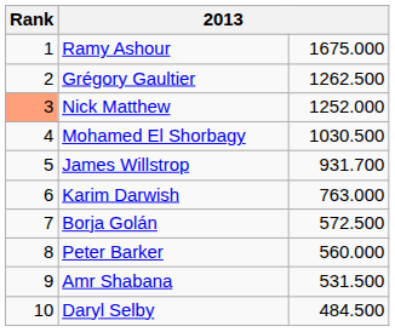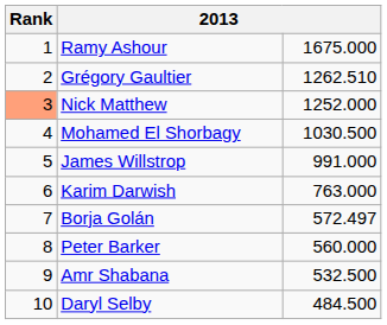 <table class=wikitable style="font-size:98%;">
 <tr>
 <th>Rank</th>
 <th colspan=2 width="280">2013</th>
 </tr>
 <tr>
 <td align=right>1</td>
 <td> <a href='#'>Ramy Ashour</a></td>
 <td align=right>1675.000</td>
 </tr>
 <tr>
 <td align=right>2</td>
 <td> <a href='#'>Grégory Gaultier</a></td>
-<td align=right>1262.500</td>
+<td align=right>1262.510</td>
 </tr>
 <tr>
 <td align=right style="background: lightsalmon;">3</td>
 <td> <a href='#'>Nick Matthew</a></td>
 <td align=right>1252.000</td>
 </tr>
 <tr>
 <td align=right>4</td>
 <td> <a href='#'>Mohamed El Shorbagy</a></td>
 <td align=right>1030.500</td>
 </tr>
 <tr>
 <td align=right>5</td>
 <td> <a href='#'>James Willstrop</a></td>
-<td align=right>931.700</td>
+<td align=right>991.000</td>
 </tr>
 <tr>
 <td align=right>6</td>
 <td> <a href='#'>Karim Darwish</a></td>
 <td align=right>763.000</td>
 </tr>
 <tr>
 <td align=right>7</td>
 <td> <a href='#'>Borja Golán</a></td>
-<td align=right>572.500</td>
+<td align=right>572.497</td>
 </tr>
 <tr>
 <td align=right>8</td>
 <td> <a href='#'>Peter Barker</a></td>
 <td align=right>560.000</td>
 </tr>
 <tr>
 <td align=right>9</td>
 <td> <a href='#'>Amr Shabana</a></td>
-<td align=right>531.500</td>
+<td align=right>532.500</td>
 </tr>
 <tr>
 <td align=right>10</td>
 <td> <a href='#'>Daryl Selby</a></td>
 <td align=right>484.500</td>
 </tr>
 </table>
